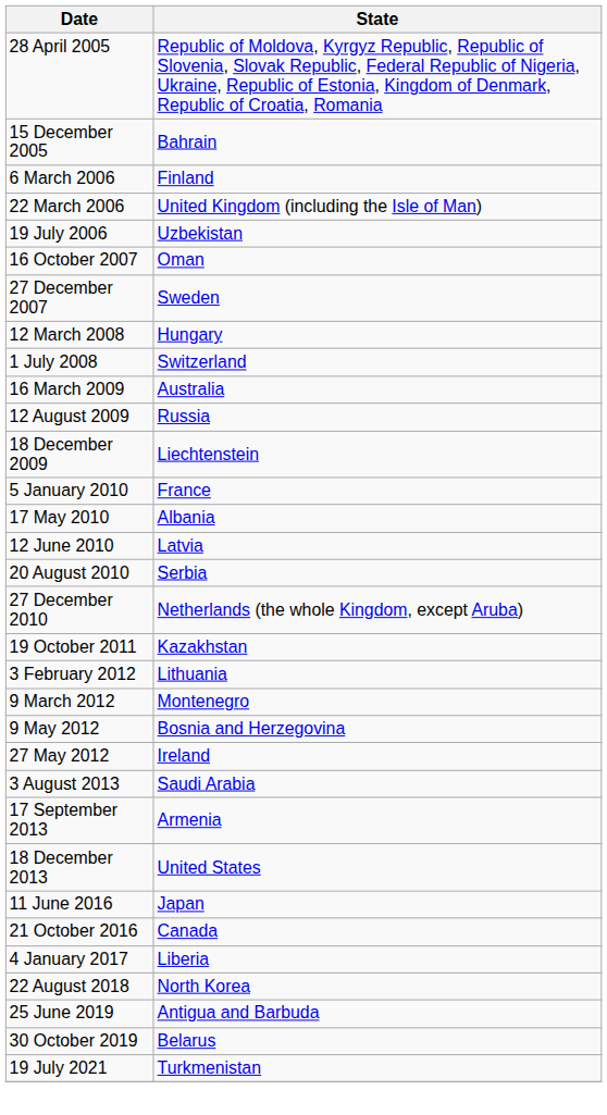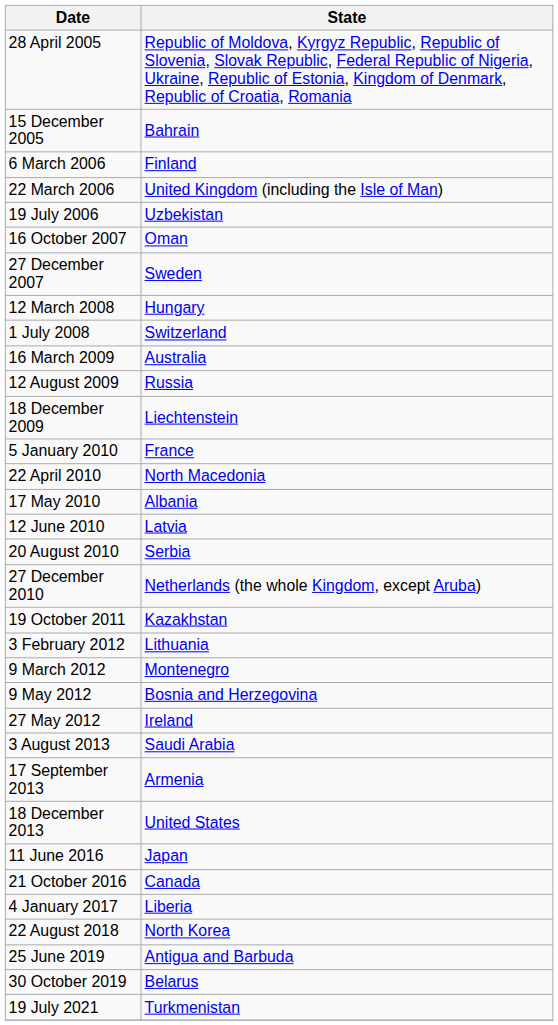 <table class="wikitable" style="width:35%; height:200px" border="1" align="right">
 <tr>
 <th style="width:130px">Date</th>
 <th>State</th>
 </tr>
 <tr>
 <td valign="top">28 April 2005</td>
 <td><a href='#'>Republic of Moldova</a>, <a href='#'>Kyrgyz Republic</a>, <a href='#'>Republic of Slovenia</a>, <a href='#'>Slovak Republic</a>, <a href='#'>Federal Republic of Nigeria</a>, <a href='#'>Ukraine</a>, <a href='#'>Republic of Estonia</a>, <a href='#'>Kingdom of Denmark</a>, <a href='#'>Republic of Croatia</a>, <a href='#'>Romania</a></td>
 </tr>
 <tr>
 <td valign="top">15 December 2005</td>
 <td><a href='#'>Bahrain</a></td>
 </tr>
 <tr>
 <td valign="top">6 March 2006</td>
 <td><a href='#'>Finland</a></td>
 </tr>
 <tr>
 <td valign="top">22 March 2006</td>
 <td><a href='#'>United Kingdom</a> (including the <a href='#'>Isle of Man</a>)</td>
 </tr>
 <tr>
 <td valign="top">19 July 2006</td>
 <td><a href='#'>Uzbekistan</a></td>
 </tr>
 <tr>
 <td valign="top">16 October 2007</td>
 <td><a href='#'>Oman</a></td>
 </tr>
 <tr>
 <td valign="top">27 December 2007</td>
 <td><a href='#'>Sweden</a></td>
 </tr>
 <tr>
 <td valign="top">12 March 2008</td>
 <td><a href='#'>Hungary</a></td>
 </tr>
 <tr>
 <td valign="top">1 July 2008</td>
 <td><a href='#'>Switzerland</a></td>
 </tr>
 <tr>
 <td valign="top">16 March 2009</td>
 <td><a href='#'>Australia</a></td>
 </tr>
 <tr>
 <td valign="top">12 August 2009</td>
 <td><a href='#'>Russia</a></td>
 </tr>
 <tr>
 <td valign="top">18 December 2009</td>
 <td><a href='#'>Liechtenstein</a></td>
 </tr>
 <tr>
 <td valign="top">5 January 2010</td>
 <td><a href='#'>France</a></td>
+</tr>
+<tr>
+<td valign="top">22 April 2010</td>
+<td><a href='#'>North Macedonia</a></td>
 </tr>
 <tr>
 <td valign="top">17 May 2010</td>
 <td><a href='#'>Albania</a></td>
 </tr>
 <tr>
 <td valign="top">12 June 2010</td>
 <td><a href='#'>Latvia</a></td>
 </tr>
 <tr>
 <td valign="top">20 August 2010</td>
 <td><a href='#'>Serbia</a></td>
 </tr>
 <tr>
 <td valign="top">27 December 2010</td>
 <td><a href='#'>Netherlands</a> (the whole <a href='#'>Kingdom</a>, except <a href='#'>Aruba</a>)</td>
 </tr>
 <tr>
 <td valign="top">19 October 2011</td>
 <td><a href='#'>Kazakhstan</a></td>
 </tr>
 <tr>
 <td valign="top">3 February 2012</td>
 <td><a href='#'>Lithuania</a></td>
 </tr>
 <tr>
 <td valign="top">9 March 2012</td>
 <td><a href='#'>Montenegro</a></td>
 </tr>
 <tr>
 <td valign="top">9 May 2012</td>
 <td><a href='#'>Bosnia and Herzegovina</a></td>
 </tr>
 <tr>
 <td valign="top">27 May 2012</td>
 <td><a href='#'>Ireland</a></td>
 </tr>
 <tr>
 <td valign="top">3 August 2013</td>
 <td><a href='#'>Saudi Arabia</a></td>
 </tr>
 <tr>
 <td valign="top">17 September 2013</td>
 <td><a href='#'>Armenia</a></td>
 </tr>
 <tr>
 <td valign="top">18 December 2013</td>
 <td><a href='#'>United States</a></td>
 </tr>
 <tr>
 <td valign="top">11 June 2016</td>
 <td><a href='#'>Japan</a></td>
 </tr>
 <tr>
 <td valign="top">21 October 2016</td>
 <td><a href='#'>Canada</a></td>
 </tr>
 <tr>
 <td valign="top">4 January 2017</td>
 <td><a href='#'>Liberia</a></td>
 </tr>
 <tr>
 <td valign="top">22 August 2018</td>
 <td><a href='#'>North Korea</a></td>
 </tr>
 <tr>
 <td valign="top">25 June 2019</td>
 <td><a href='#'>Antigua and Barbuda</a></td>
 </tr>
 <tr>
 <td valign="top">30 October 2019</td>
 <td><a href='#'>Belarus</a></td>
 </tr>
 <tr>
 <td valign="top">19 July 2021</td>
 <td><a href='#'>Turkmenistan</a></td>
 </tr>
 <tr>
 </tr>
 </table>
